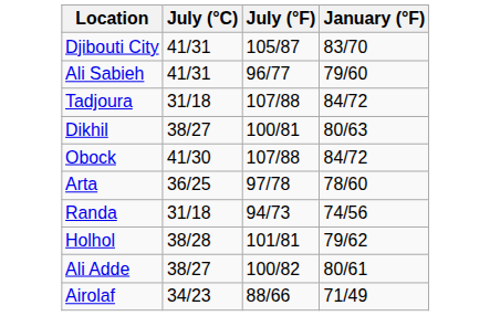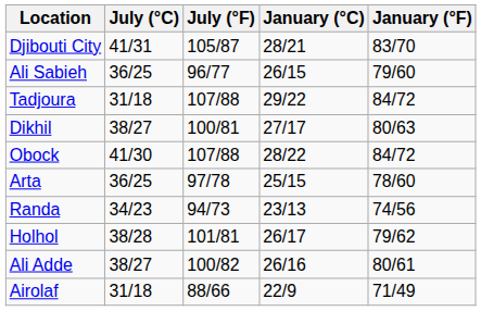 <table class="wikitable sortable" style="margin:auto;">
 <tr>
 <th>Location</th>
 <th>July (°C)</th>
 <th>July (°F)</th>
+<th>January (°C)</th>
 <th>January (°F)</th>
 </tr>
 <tr>
 <td><a href='#'>Djibouti City</a></td>
 <td>41/31</td>
 <td>105/87</td>
+<td>28/21</td>
 <td>83/70</td>
 </tr>
 <tr>
 <td><a href='#'>Ali Sabieh</a></td>
-<td>41/31</td>
+<td>36/25</td>
 <td>96/77</td>
+<td>26/15</td>
 <td>79/60</td>
 </tr>
 <tr>
 <td><a href='#'>Tadjoura</a></td>
 <td>31/18</td>
 <td>107/88</td>
+<td>29/22</td>
 <td>84/72</td>
 </tr>
 <tr>
 <td><a href='#'>Dikhil</a></td>
 <td>38/27</td>
 <td>100/81</td>
+<td>27/17</td>
 <td>80/63</td>
 </tr>
 <tr>
 <td><a href='#'>Obock</a></td>
 <td>41/30</td>
 <td>107/88</td>
+<td>28/22</td>
 <td>84/72</td>
 </tr>
 <tr>
 <td><a href='#'>Arta</a></td>
 <td>36/25</td>
 <td>97/78</td>
+<td>25/15</td>
 <td>78/60</td>
 </tr>
 <tr>
 <td><a href='#'>Randa</a></td>
-<td>31/18</td>
+<td>34/23</td>
 <td>94/73</td>
+<td>23/13</td>
 <td>74/56</td>
 </tr>
 <tr>
 <td><a href='#'>Holhol</a></td>
 <td>38/28</td>
 <td>101/81</td>
+<td>26/17</td>
 <td>79/62</td>
 </tr>
 <tr>
 <td><a href='#'>Ali Adde</a></td>
 <td>38/27</td>
 <td>100/82</td>
+<td>26/16</td>
 <td>80/61</td>
 </tr>
 <tr>
 <td><a href='#'>Airolaf</a></td>
-<td>34/23</td>
+<td>31/18</td>
 <td>88/66</td>
+<td>22/9</td>
 <td>71/49</td>
 </tr>
 </table>
